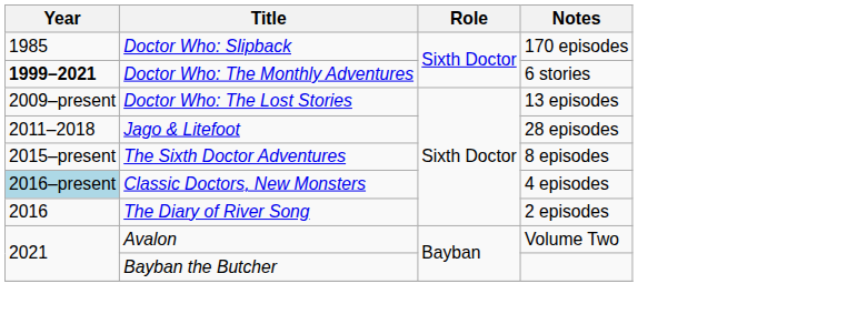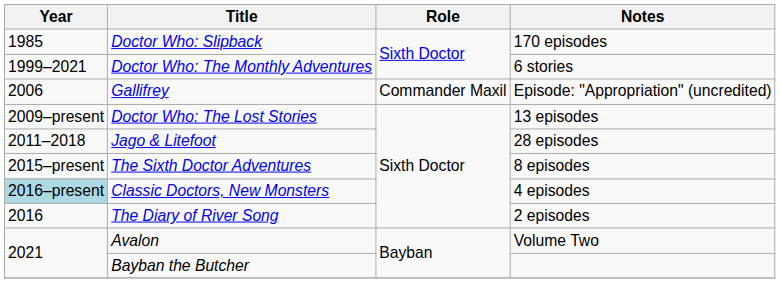 <table class="wikitable sortable">
 <tr>
 <th>Year</th>
 <th>Title</th>
 <th>Role</th>
 <th>Notes</th>
 </tr>
 <tr>
 <td>1985</td>
 <td><em><a href='#'>Doctor Who: Slipback</a></em></td>
 <td rowspan="2"><a href='#'>Sixth Doctor</a></td>
 <td>170 episodes</td>
 </tr>
 <tr>
-<td><strong>1999–2021</strong></td>
+<td>1999–2021</td>
 <td><em><a href='#'>Doctor Who: The Monthly Adventures</a></em></td>
 <td>6 stories</td>
+</tr>
+<tr>
+<td>2006</td>
+<td><em><a href='#'>Gallifrey</a></em></td>
+<td>Commander Maxil</td>
+<td>Episode: "Appropriation" (uncredited)</td>
 </tr>
 <tr>
 <td>2009–present</td>
 <td><em><a href='#'>Doctor Who: The Lost Stories</a></em></td>
 <td rowspan="5">Sixth Doctor</td>
 <td>13 episodes</td>
 </tr>
 <tr>
 <td>2011–2018</td>
 <td><em><a href='#'>Jago & Litefoot</a></em></td>
 <td>28 episodes</td>
 </tr>
 <tr>
 <td>2015–present</td>
 <td><em><a href='#'>The Sixth Doctor Adventures</a></em></td>
 <td>8 episodes</td>
 </tr>
 <tr>
 <td style="background: lightblue;">2016–present</td>
 <td><em><a href='#'>Classic Doctors, New Monsters</a></em></td>
 <td>4 episodes</td>
 </tr>
 <tr>
 <td>2016</td>
 <td><em><a href='#'>The Diary of River Song</a></em></td>
 <td>2 episodes</td>
 </tr>
 <tr>
 <td rowspan="2">2021</td>
 <td><em>Avalon</em></td>
 <td rowspan=2>Bayban</td>
 <td>Volume Two</td>
 </tr>
 <tr>
 <td><em>Bayban the Butcher</em></td>
 <td></td>
 </tr>
 <tr>
 </tr>
 </table>
